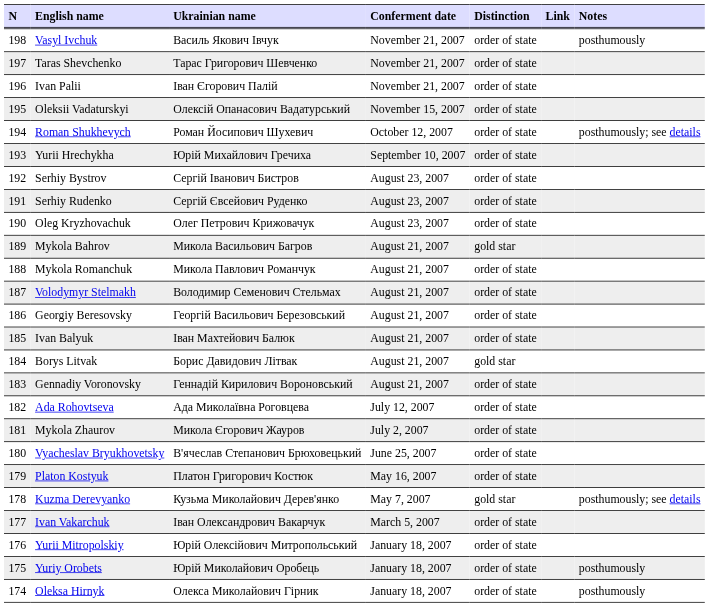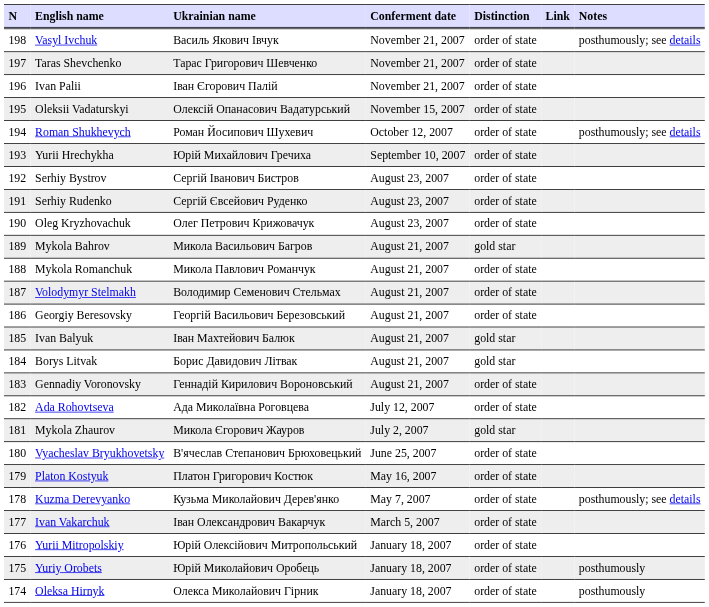 <table border=1 cellspacing=0 cellpadding=6 style="border-collapse:collapse; border:0 none;" frame=void rules=rows>
 <tr valign=bottom style="border-bottom:3px double black;background:#ddddff;">
 <th align=left>N</th>
 <th align=left>English name</th>
 <th align=left>Ukrainian name</th>
 <th align=left>Conferment date</th>
 <th align=left>Distinction</th>
 <th align=left>Link</th>
 <th align=left>Notes</th>
 </tr>
 <tr valign=top style="border-bottom:1px solid black;">
 <td>198</td>
 <td><a href='#'>Vasyl Ivchuk</a></td>
 <td>Василь Якович Івчук</td>
 <td>November 21, 2007</td>
 <td>order of state</td>
 <td></td>
-<td>posthumously</td>
+<td>posthumously; see <a href='#'>details</a></td>
 </tr>
 <tr valign=top style="border-bottom:1px solid black;background:#eee;">
 <td>197</td>
 <td>Taras Shevchenko</td>
 <td>Тарас Григорович Шевченко</td>
 <td>November 21, 2007</td>
 <td>order of state</td>
 <td></td>
 <td></td>
 </tr>
 <tr valign=top style="border-bottom:1px solid black;">
 <td>196</td>
 <td>Ivan Palii</td>
 <td>Іван Єгорович Палій</td>
 <td>November 21, 2007</td>
 <td>order of state</td>
 <td></td>
 <td></td>
 </tr>
 <tr valign=top style="border-bottom:1px solid black;background:#eee;">
 <td>195</td>
 <td>Oleksii Vadaturskyi</td>
 <td>Олексій Опанасович Вадатурський</td>
 <td>November 15, 2007</td>
 <td>order of state</td>
 <td></td>
 <td></td>
 </tr>
 <tr valign=top style="border-bottom:1px solid black;">
 <td>194</td>
 <td><a href='#'>Roman Shukhevych</a></td>
 <td>Роман Йосипович Шухевич</td>
 <td>October 12, 2007</td>
 <td>order of state</td>
 <td></td>
 <td>posthumously; see <a href='#'>details</a></td>
 </tr>
 <tr valign=top style="border-bottom:1px solid black;background:#eee;">
 <td>193</td>
 <td>Yurii Hrechykha</td>
 <td>Юрій Михайлович Гречиха</td>
 <td>September 10, 2007</td>
 <td>order of state</td>
 <td></td>
 <td></td>
 </tr>
 <tr valign=top style="border-bottom:1px solid black;">
 <td>192</td>
 <td>Serhiy Bystrov</td>
 <td>Сергій Іванович Бистров</td>
 <td>August 23, 2007</td>
 <td>order of state</td>
 <td></td>
 <td></td>
 </tr>
 <tr valign=top style="border-bottom:1px solid black;background:#eee;">
 <td>191</td>
 <td>Serhiy Rudenko</td>
 <td>Сергій Євсейович Руденко</td>
 <td>August 23, 2007</td>
 <td>order of state</td>
 <td></td>
 <td></td>
 </tr>
 <tr valign=top style="border-bottom:1px solid black;">
 <td>190</td>
 <td>Oleg Kryzhovachuk</td>
 <td>Олег Петрович Крижовачук</td>
 <td>August 23, 2007</td>
 <td>order of state</td>
 <td></td>
 <td></td>
 </tr>
 <tr valign=top style="border-bottom:1px solid black;background:#eee;">
 <td>189</td>
 <td>Mykola Bahrov</td>
 <td>Микола Васильович Багров</td>
 <td>August 21, 2007</td>
 <td>gold star</td>
 <td></td>
 <td></td>
 </tr>
 <tr valign=top style="border-bottom:1px solid black;">
 <td>188</td>
 <td>Mykola Romanchuk</td>
 <td>Микола Павлович Романчук</td>
 <td>August 21, 2007</td>
 <td>order of state</td>
 <td></td>
 <td></td>
 </tr>
 <tr valign=top style="border-bottom:1px solid black;background:#eee;">
 <td>187</td>
 <td><a href='#'>Volodymyr Stelmakh</a></td>
 <td>Володимир Семенович Стельмах</td>
 <td>August 21, 2007</td>
 <td>order of state</td>
 <td></td>
 <td></td>
 </tr>
 <tr valign=top style="border-bottom:1px solid black;">
 <td>186</td>
 <td>Georgiy Beresovsky</td>
 <td>Георгій Васильович Березовський</td>
 <td>August 21, 2007</td>
 <td>order of state</td>
 <td></td>
 <td></td>
 </tr>
 <tr valign=top style="border-bottom:1px solid black;background:#eee;">
 <td>185</td>
 <td>Ivan Balyuk</td>
 <td>Іван Махтейович Балюк</td>
 <td>August 21, 2007</td>
-<td>order of state</td>
+<td>gold star</td>
 <td></td>
 <td></td>
 </tr>
 <tr valign=top style="border-bottom:1px solid black;">
 <td>184</td>
 <td>Borys Litvak</td>
 <td>Борис Давидович Лiтвак</td>
 <td>August 21, 2007</td>
 <td>gold star</td>
 <td></td>
 <td></td>
 </tr>
 <tr valign=top style="border-bottom:1px solid black;background:#eee;">
 <td>183</td>
 <td>Gennadiy Voronovsky</td>
 <td>Геннадій Кирилович Вороновський</td>
 <td>August 21, 2007</td>
 <td>order of state</td>
 <td></td>
 <td></td>
 </tr>
 <tr valign=top style="border-bottom:1px solid black;">
 <td>182</td>
 <td><a href='#'>Ada Rohovtseva</a></td>
 <td>Ада Миколаївна Роговцева</td>
 <td>July 12, 2007</td>
 <td>order of state</td>
 <td></td>
 <td></td>
 </tr>
 <tr valign=top style="border-bottom:1px solid black;background:#eee;">
 <td>181</td>
 <td>Mykola Zhaurov</td>
 <td>Микола Єгорович Жауров</td>
 <td>July 2, 2007</td>
-<td>order of state</td>
+<td>gold star</td>
 <td></td>
 <td></td>
 </tr>
 <tr valign=top style="border-bottom:1px solid black;">
 <td>180</td>
 <td><a href='#'>Vyacheslav Bryukhovetsky</a></td>
 <td>В'ячеслав Степанович Брюховецький</td>
 <td>June 25, 2007</td>
 <td>order of state</td>
 <td></td>
 <td></td>
 </tr>
 <tr valign=top style="border-bottom:1px solid black;background:#eee;">
 <td>179</td>
 <td><a href='#'>Platon Kostyuk</a></td>
 <td>Платон Григорович Костюк</td>
 <td>May 16, 2007</td>
 <td>order of state</td>
 <td></td>
 <td></td>
 </tr>
 <tr valign=top style="border-bottom:1px solid black;">
 <td>178</td>
 <td><a href='#'>Kuzma Derevyanko</a></td>
 <td>Кузьма Миколайович Дерев'янко</td>
 <td>May 7, 2007</td>
-<td>gold star</td>
+<td>order of state</td>
 <td></td>
 <td>posthumously; see <a href='#'>details</a></td>
 </tr>
 <tr valign=top style="border-bottom:1px solid black;background:#eee;">
 <td>177</td>
 <td><a href='#'>Ivan Vakarchuk</a></td>
 <td>Іван Олександрович Вакарчук</td>
 <td>March 5, 2007</td>
 <td>order of state</td>
 <td></td>
 <td></td>
 </tr>
 <tr valign=top style="border-bottom:1px solid black;">
 <td>176</td>
 <td><a href='#'>Yurii Mitropolskiy</a></td>
 <td>Юрiй Олексiйович Митропольський</td>
 <td>January 18, 2007</td>
 <td>order of state</td>
 <td></td>
 <td></td>
 </tr>
 <tr valign=top style="border-bottom:1px solid black;background:#eee;">
 <td>175</td>
 <td><a href='#'>Yuriy Orobets</a></td>
 <td>Юрiй Миколайович Оробець</td>
 <td>January 18, 2007</td>
 <td>order of state</td>
 <td></td>
 <td>posthumously</td>
 </tr>
 <tr valign=top style="border-bottom:1px solid black;">
 <td>174</td>
 <td><a href='#'>Oleksa Hirnyk</a></td>
 <td>Олекса Миколайович Гiрник</td>
 <td>January 18, 2007</td>
 <td>order of state</td>
 <td></td>
 <td>posthumously</td>
 </tr>
 </table>
